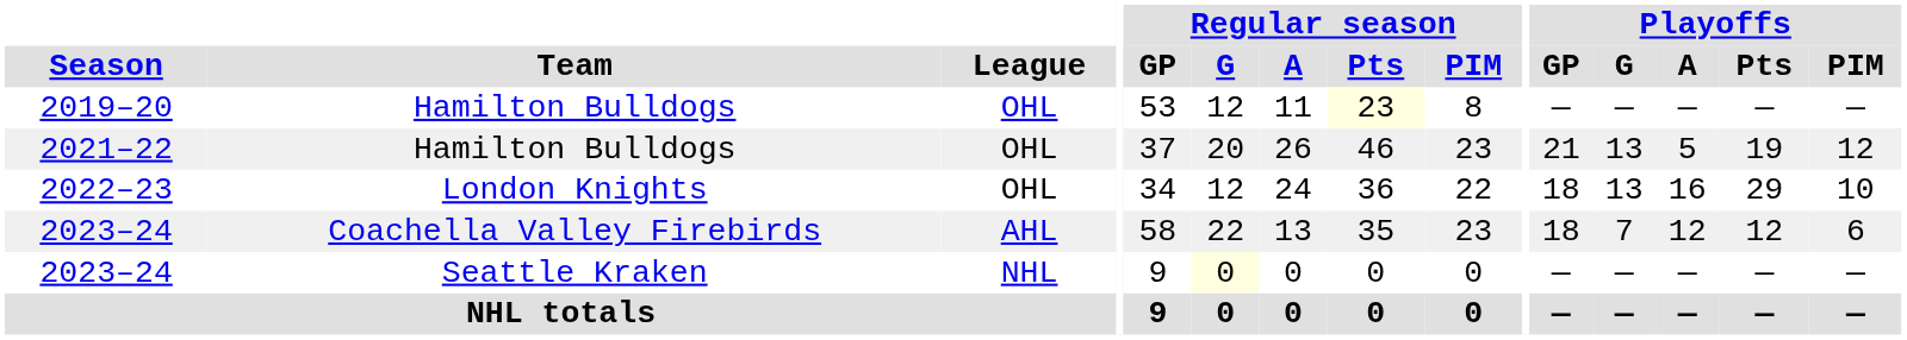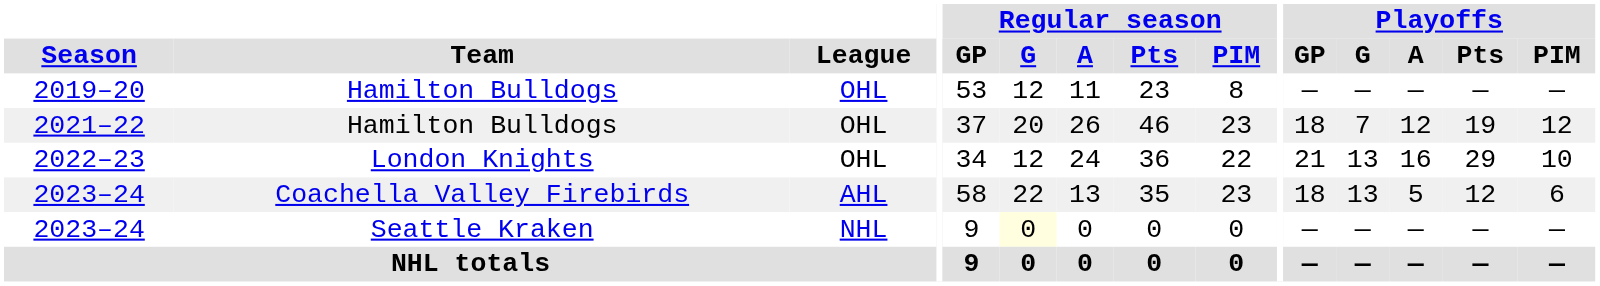 <table border="0" cellpadding="1" cellspacing="0" style="text-align:center; width:60em">
 <tr bgcolor="#e0e0e0">
 <th colspan="3" bgcolor="#ffffff"></th>
 <th rowspan="99" bgcolor="#ffffff"></th>
 <th colspan="5"><a href='#'>Regular season</a></th>
 <th rowspan="99" bgcolor="#ffffff"></th>
 <th colspan="5"><a href='#'>Playoffs</a></th>
 </tr>
 <tr bgcolor="#e0e0e0">
 <th><a href='#'>Season</a></th>
 <th>Team</th>
 <th>League</th>
 <th>GP</th>
 <th><a href='#'>G</a></th>
 <th><a href='#'>A</a></th>
 <th><a href='#'>Pts</a></th>
 <th><a href='#'>PIM</a></th>
 <th>GP</th>
 <th>G</th>
 <th>A</th>
 <th>Pts</th>
 <th>PIM</th>
 </tr>
 <tr>
 <td><a href='#'>2019–20</a></td>
 <td><a href='#'>Hamilton Bulldogs</a></td>
 <td><a href='#'>OHL</a></td>
 <td>53</td>
 <td>12</td>
 <td>11</td>
-<td style="background: lightyellow;">23</td>
+<td>23</td>
 <td>8</td>
 <td>—</td>
 <td>—</td>
 <td>—</td>
 <td>—</td>
 <td>—</td>
 </tr>
 <tr bgcolor="#f0f0f0">
 <td><a href='#'>2021–22</a></td>
 <td>Hamilton Bulldogs</td>
 <td>OHL</td>
 <td>37</td>
 <td>20</td>
 <td>26</td>
 <td>46</td>
 <td>23</td>
-<td>21</td>
-<td>13</td>
-<td>5</td>
+<td>18</td>
+<td>7</td>
+<td>12</td>
 <td>19</td>
 <td>12</td>
 </tr>
 <tr>
 <td><a href='#'>2022–23</a></td>
 <td><a href='#'>London Knights</a></td>
 <td>OHL</td>
 <td>34</td>
 <td>12</td>
 <td>24</td>
 <td>36</td>
 <td>22</td>
-<td>18</td>
+<td>21</td>
 <td>13</td>
 <td>16</td>
 <td>29</td>
 <td>10</td>
 </tr>
 <tr bgcolor="#f0f0f0">
 <td><a href='#'>2023–24</a></td>
 <td><a href='#'>Coachella Valley Firebirds</a></td>
 <td><a href='#'>AHL</a></td>
 <td>58</td>
 <td>22</td>
 <td>13</td>
 <td>35</td>
 <td>23</td>
 <td>18</td>
-<td>7</td>
-<td>12</td>
+<td>13</td>
+<td>5</td>
 <td>12</td>
 <td>6</td>
 </tr>
 <tr>
 <td><a href='#'>2023–24</a></td>
 <td><a href='#'>Seattle Kraken</a></td>
 <td><a href='#'>NHL</a></td>
 <td>9</td>
 <td style="background: lightyellow;">0</td>
 <td>0</td>
 <td>0</td>
 <td>0</td>
 <td>—</td>
 <td>—</td>
 <td>—</td>
 <td>—</td>
 <td>—</td>
 </tr>
 <tr bgcolor="#e0e0e0">
 <th colspan="3">NHL totals</th>
 <th>9</th>
 <th>0</th>
 <th>0</th>
 <th>0</th>
 <th>0</th>
 <th>—</th>
 <th>—</th>
 <th>—</th>
 <th>—</th>
 <th>—</th>
 </tr>
 </table>
